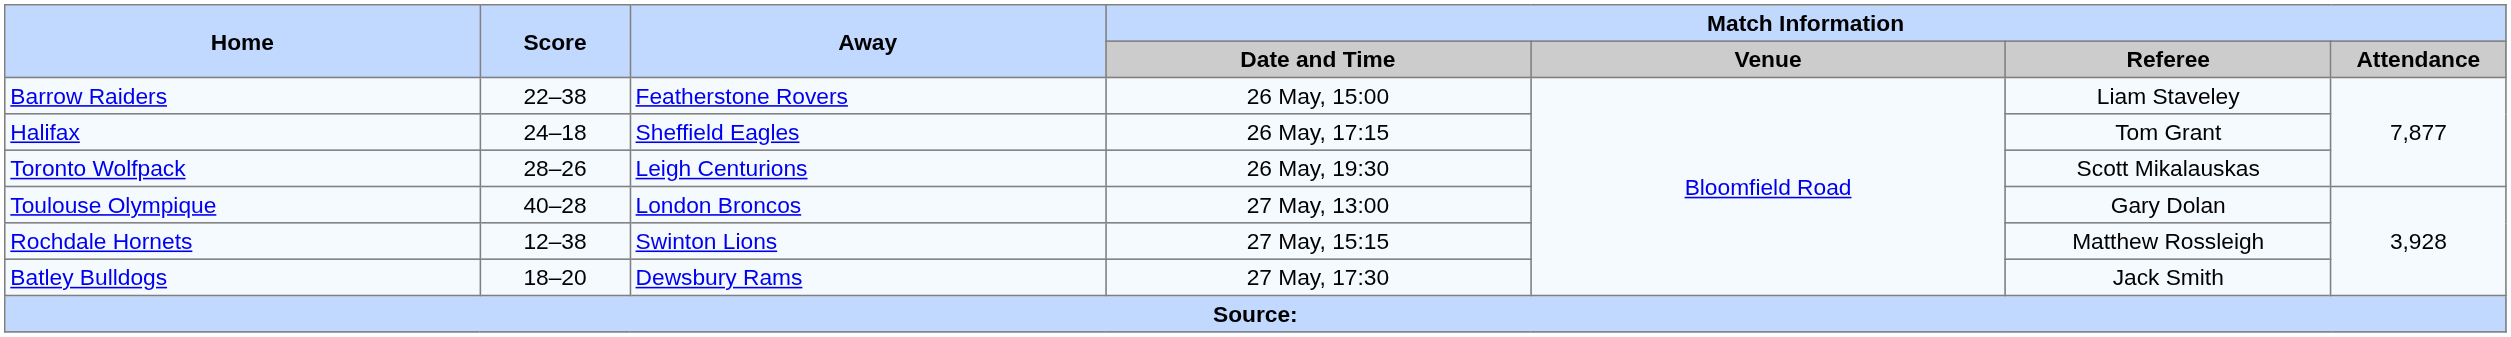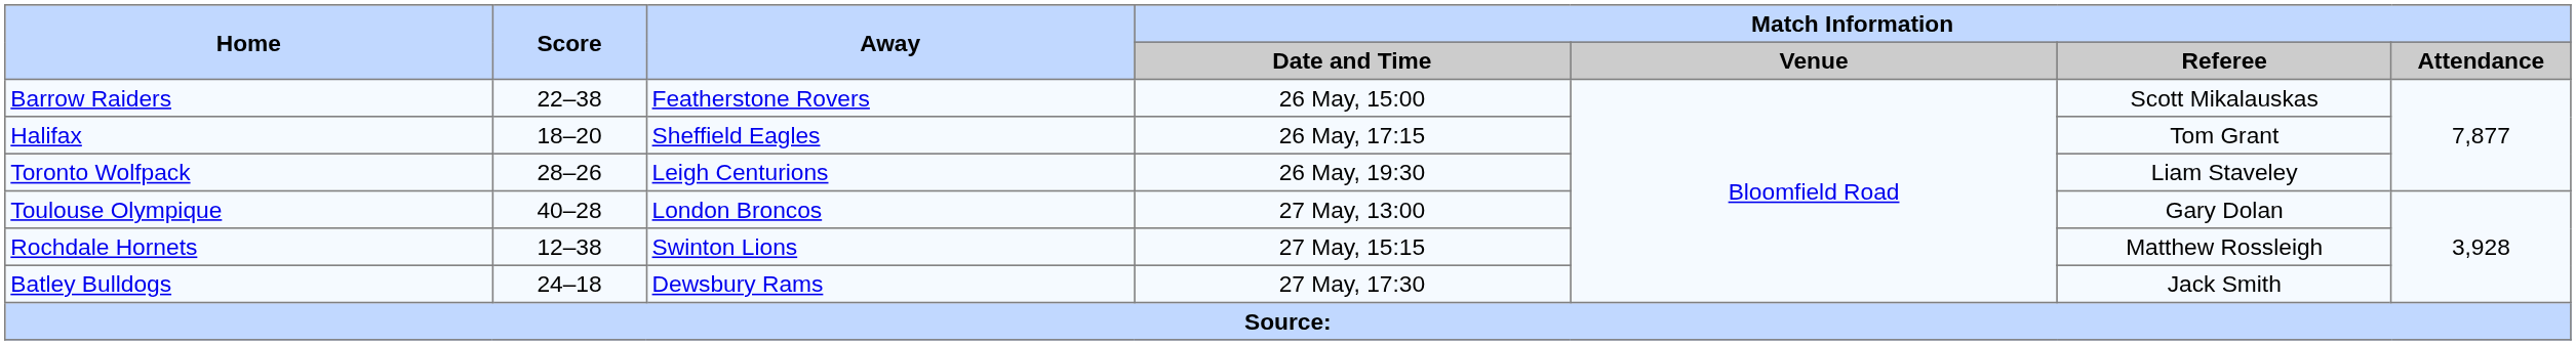 <table border="1" cellpadding="3" cellspacing="0" style="border-collapse:collapse; font-size:90%; text-align:center; width:100%;">
 <tr style="background:#c1d8ff;">
 <th rowspan="2" style="width:19%;">Home</th>
 <th rowspan="2" style="width:6%;">Score</th>
 <th rowspan="2" style="width:19%;">Away</th>
 <th colspan=4>Match Information</th>
 </tr>
 <tr style="background:#ccc;">
 <th width=17%>Date and Time</th>
 <th width=19%>Venue</th>
 <th width=13%>Referee</th>
 <th width=7%>Attendance</th>
 </tr>
 <tr style="background:#f5faff;">
 <td align=left> <a href='#'>Barrow Raiders</a></td>
 <td>22–38 </td>
 <td align=left> <a href='#'>Featherstone Rovers</a></td>
 <td>26 May, 15:00</td>
 <td rowspan=6><a href='#'>Bloomfield Road</a></td>
-<td>Liam Staveley</td>
+<td>Scott Mikalauskas</td>
 <td rowspan=3>7,877</td>
 </tr>
 <tr style="background:#f5faff;">
 <td align=left> <a href='#'>Halifax</a></td>
-<td>24–18</td>
+<td>18–20</td>
 <td align=left> <a href='#'>Sheffield Eagles</a></td>
 <td>26 May, 17:15</td>
 <td>Tom Grant</td>
 </tr>
 <tr style="background:#f5faff;">
 <td align=left> <a href='#'>Toronto Wolfpack</a></td>
 <td>28–26</td>
 <td align=left> <a href='#'>Leigh Centurions</a></td>
 <td>26 May, 19:30</td>
-<td>Scott Mikalauskas</td>
+<td>Liam Staveley</td>
 </tr>
 <tr style="background:#f5faff;">
 <td align=left> <a href='#'>Toulouse Olympique</a></td>
 <td>40–28</td>
 <td align=left> <a href='#'>London Broncos</a></td>
 <td>27 May, 13:00</td>
 <td>Gary Dolan</td>
 <td rowspan=3>3,928</td>
 </tr>
 <tr style="background:#f5faff;">
 <td align=left> <a href='#'>Rochdale Hornets</a></td>
 <td>12–38</td>
 <td align=left> <a href='#'>Swinton Lions</a></td>
 <td>27 May, 15:15</td>
 <td>Matthew Rossleigh</td>
 </tr>
 <tr style="background:#f5faff;">
 <td align=left> <a href='#'>Batley Bulldogs</a></td>
-<td>18–20</td>
+<td>24–18</td>
 <td align=left> <a href='#'>Dewsbury Rams</a></td>
 <td>27 May, 17:30</td>
 <td>Jack Smith</td>
 </tr>
 <tr style="background:#c1d8ff;">
 <th colspan=7>Source:</th>
 </tr>
 </table>
